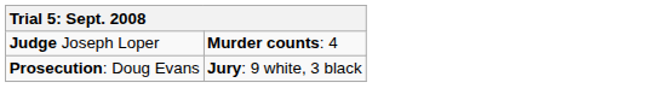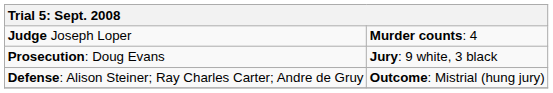 <table class="wikitable" style="font-size:86%">
 <tr>
 <th colspan="2" style="text-align: left;">Trial 5: Sept. 2008</th>
 </tr>
 <tr>
 <td><strong>Judge</strong> Joseph Loper</td>
 <td><strong>Murder counts</strong>: 4</td>
 </tr>
 <tr>
 <td><strong>Prosecution</strong>: Doug Evans</td>
 <td><strong>Jury</strong>: 9 white, 3 black</td>
 </tr>
 <tr>
+<td><strong>Defense</strong>: Alison Steiner; Ray Charles Carter; Andre de Gruy</td>
+<td><strong>Outcome</strong>: Mistrial (hung jury)</td>
+</tr>
+<tr>
 </tr>
 </table>
